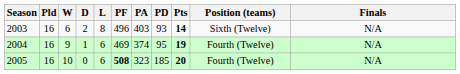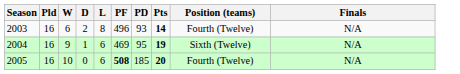 <table class="wikitable" style="text-align:center;">
 <tr>
 <th width=30>Season</th>
 <th width=20 abbr="Played">Pld</th>
 <th width=20 abbr="Won">W</th>
 <th width=20 abbr="Drawn">D</th>
 <th width=20 abbr="Lost">L</th>
 <th width=20 abbr="Points for">PF</th>
-<th width=20 abbr="Points against">PA</th>
 <th width=20 abbr="Points difference">PD</th>
 <th width=20 abbr="Points">Pts</th>
 <th width=150>Position (teams)</th>
 <th width=250>Finals</th>
 </tr>
 <tr>
 <td style="text-align:left;">2003</td>
 <td>16</td>
 <td>6</td>
 <td>2</td>
 <td>8</td>
 <td>496</td>
-<td>403</td>
 <td>93</td>
 <td><strong>14</strong></td>
-<td>Sixth (Twelve)</td>
+<td>Fourth (Twelve)</td>
 <td>N/A</td>
 </tr>
 <tr style="background: #ccffcc;">
 <td style="text-align:left;">2004</td>
 <td>16</td>
 <td>9</td>
 <td>1</td>
 <td>6</td>
 <td>469</td>
-<td>374</td>
 <td>95</td>
 <td><strong>19</strong></td>
-<td>Fourth (Twelve)</td>
+<td>Sixth (Twelve)</td>
 <td>N/A</td>
 </tr>
 <tr style="background: #ccffcc;">
 <td style="text-align:left;">2005</td>
 <td>16</td>
 <td>10</td>
 <td>0</td>
 <td>6</td>
 <td><strong>508</strong></td>
-<td>323</td>
 <td>185</td>
 <td><strong>20</strong></td>
 <td>Fourth (Twelve)</td>
 <td>N/A</td>
 </tr>
 </table>
